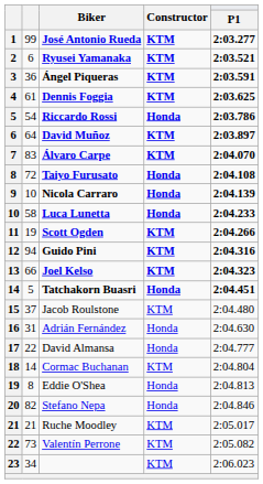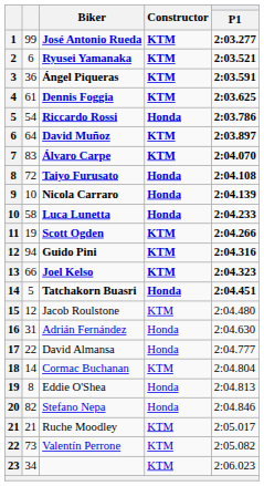 <table class="wikitable sortable" style="font-size: 85%;">
 <tr>
 <th rowspan="2"></th>
 <th rowspan="2"></th>
 <th rowspan="2">Biker</th>
 <th rowspan="2">Constructor</th>
 <th colspan="3" style="background:#eaecf0; text-align:center;"></th>
 </tr>
 <tr>
 <th scope="col">P1</th>
 </tr>
 <tr>
 <th scope="row">1</th>
 <td align="center">99</td>
 <td> <strong><a href='#'>José Antonio Rueda</a></strong></td>
 <td><strong><a href='#'>KTM</a></strong></td>
 <td><strong>2:03.277</strong></td>
 </tr>
 <tr>
 <th scope="row">2</th>
 <td align="center">6</td>
 <td> <strong><a href='#'>Ryusei Yamanaka</a></strong></td>
 <td><strong><a href='#'>KTM</a></strong></td>
 <td><strong>2:03.521</strong></td>
 </tr>
 <tr>
 <th scope="row">3</th>
 <td align="center">36</td>
 <td> <strong>Ángel Piqueras</strong></td>
 <td><strong><a href='#'>KTM</a></strong></td>
 <td><strong>2:03.591</strong></td>
 </tr>
 <tr>
 <th scope="row">4</th>
 <td align="center">61</td>
 <td> <strong><a href='#'>Dennis Foggia</a></strong></td>
 <td><strong><a href='#'>KTM</a></strong></td>
 <td><strong>2:03.625</strong></td>
 </tr>
 <tr>
 <th scope="row">5</th>
 <td align="center">54</td>
 <td> <strong><a href='#'>Riccardo Rossi</a></strong></td>
 <td><strong><a href='#'>Honda</a></strong></td>
 <td><strong>2:03.786</strong></td>
 </tr>
 <tr>
 <th scope="row">6</th>
 <td align="center">64</td>
 <td> <strong><a href='#'>David Muñoz</a></strong></td>
 <td><strong><a href='#'>KTM</a></strong></td>
 <td><strong>2:03.897</strong></td>
 </tr>
 <tr>
 <th scope="row">7</th>
 <td align="center">83</td>
 <td> <strong><a href='#'>Álvaro Carpe</a></strong></td>
 <td><strong><a href='#'>KTM</a></strong></td>
 <td><strong>2:04.070</strong></td>
 </tr>
 <tr>
 <th scope="row">8</th>
 <td align="center">72</td>
 <td> <strong><a href='#'>Taiyo Furusato</a></strong></td>
 <td><strong><a href='#'>Honda</a></strong></td>
 <td><strong>2:04.108</strong></td>
 </tr>
 <tr>
 <th scope="row">9</th>
 <td align="center">10</td>
 <td> <strong>Nicola Carraro</strong></td>
 <td><strong><a href='#'>Honda</a></strong></td>
 <td><strong>2:04.139</strong></td>
 </tr>
 <tr>
 <th scope="row">10</th>
 <td align="center">58</td>
 <td> <strong><a href='#'>Luca Lunetta</a></strong></td>
 <td><strong><a href='#'>Honda</a></strong></td>
 <td><strong>2:04.233</strong></td>
 </tr>
 <tr>
 <th scope="row">11</th>
 <td align="center">19</td>
 <td> <strong><a href='#'>Scott Ogden</a></strong></td>
 <td><strong><a href='#'>KTM</a></strong></td>
 <td><strong>2:04.266</strong></td>
 </tr>
 <tr>
 <th scope="row">12</th>
 <td align="center">94</td>
 <td> <strong>Guido Pini</strong></td>
 <td><strong><a href='#'>KTM</a></strong></td>
 <td><strong>2:04.316</strong></td>
 </tr>
 <tr>
 <th scope="row">13</th>
 <td align="center">66</td>
 <td> <strong><a href='#'>Joel Kelso</a></strong></td>
 <td><strong><a href='#'>KTM</a></strong></td>
 <td><strong>2:04.323</strong></td>
 </tr>
 <tr>
 <th scope="row">14</th>
 <td align="center">5</td>
 <td> <strong>Tatchakorn Buasri</strong></td>
 <td><strong><a href='#'>Honda</a></strong></td>
 <td><strong>2:04.451</strong></td>
 </tr>
 <tr>
 <th scope="row">15</th>
-<td align="center">37</td>
+<td align="center">12</td>
 <td> Jacob Roulstone</td>
 <td><a href='#'>KTM</a></td>
 <td>2:04.480</td>
 </tr>
 <tr>
 <th scope="row">16</th>
 <td align="center">31</td>
 <td> <a href='#'>Adrián Fernández</a></td>
 <td><a href='#'>Honda</a></td>
 <td>2:04.630</td>
 </tr>
 <tr>
 <th scope="row">17</th>
 <td align="center">22</td>
 <td> David Almansa</td>
 <td><a href='#'>Honda</a></td>
 <td>2:04.777</td>
 </tr>
 <tr>
 <th scope="row">18</th>
 <td align="center">14</td>
 <td> <a href='#'>Cormac Buchanan</a></td>
 <td><a href='#'>KTM</a></td>
 <td>2:04.804</td>
 </tr>
 <tr>
 <th scope="row">19</th>
 <td align="center">8</td>
 <td> Eddie O'Shea</td>
 <td><a href='#'>Honda</a></td>
 <td>2:04.813</td>
 </tr>
 <tr>
 <th scope="row">20</th>
 <td align="center">82</td>
 <td> <a href='#'>Stefano Nepa</a></td>
 <td><a href='#'>Honda</a></td>
 <td>2:04.846</td>
 </tr>
 <tr>
 <th scope="row">21</th>
 <td align="center">21</td>
 <td> Ruche Moodley</td>
 <td><a href='#'>KTM</a></td>
 <td>2:05.017</td>
 </tr>
 <tr>
 <th scope="row">22</th>
 <td align="center">73</td>
 <td> <a href='#'>Valentín Perrone</a></td>
 <td><a href='#'>KTM</a></td>
 <td>2:05.082</td>
 </tr>
 <tr>
 <th scope="row">23</th>
 <td align="center">34</td>
 <td></td>
 <td><a href='#'>KTM</a></td>
 <td>2:06.023</td>
 </tr>
 <tr>
 <th colspan="7"></th>
 </tr>
 </table>
